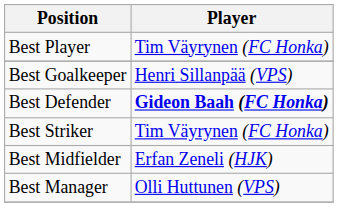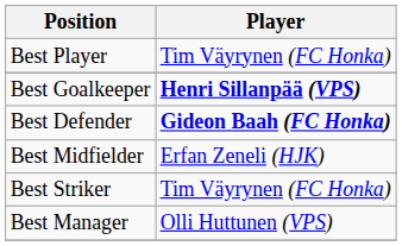 <table class="wikitable">
 <tr>
 <th>Position</th>
 <th>Player</th>
 </tr>
 <tr>
 <td>Best Player</td>
 <td> <a href='#'>Tim Väyrynen</a> <em>(<a href='#'>FC Honka</a>)</em></td>
 </tr>
 <tr>
 </tr>
 <tr>
 <td>Best Goalkeeper</td>
-<td> <a href='#'>Henri Sillanpää</a> <em>(<a href='#'>VPS</a>)</em></td>
+<td><strong> <a href='#'>Henri Sillanpää</a> <em>(<a href='#'>VPS</a>)</em></strong></td>
 </tr>
 <tr>
 <td>Best Defender</td>
 <td><strong> <a href='#'>Gideon Baah</a> <em>(<a href='#'>FC Honka</a>)</em></strong></td>
 </tr>
 <tr>
+<td>Best Midfielder</td>
+<td> <a href='#'>Erfan Zeneli</a> <em>(<a href='#'>HJK</a>)</em></td>
+</tr>
+<tr>
 <td>Best Striker</td>
 <td> <a href='#'>Tim Väyrynen</a> <em>(<a href='#'>FC Honka</a>)</em></td>
-</tr>
-<tr>
-<td>Best Midfielder</td>
-<td> <a href='#'>Erfan Zeneli</a> <em>(<a href='#'>HJK</a>)</em></td>
 </tr>
 <tr>
 <td>Best Manager</td>
 <td> <a href='#'>Olli Huttunen</a> <em>(<a href='#'>VPS</a>)</em></td>
 </tr>
 <tr>
 </tr>
 </table>
